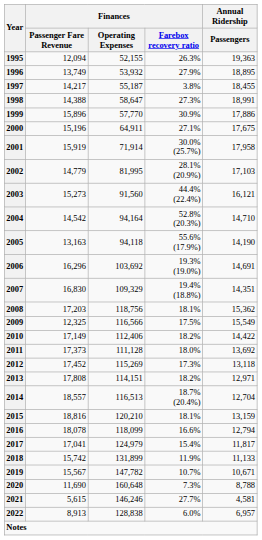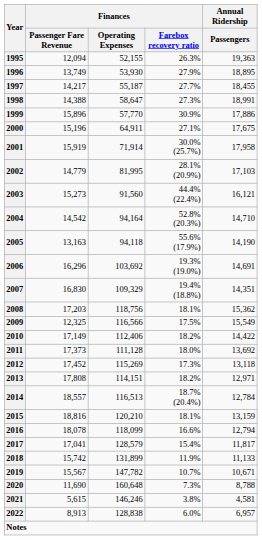 <table class="wikitable mw-collapsible collapsed floatright" style="width:30em; text-align:right; font-size:80%;">
 <tr>
 <th scope="col" rowspan=2>Year</th>
 <th scope="col" colspan=3>Finances</th>
 <th scope="col" colspan=1>Annual Ridership</th>
 </tr>
 <tr>
 <th scope="col">Passenger Fare Revenue</th>
 <th scope="col">Operating Expenses</th>
 <th scope="col"><a href='#'>Farebox recovery ratio</a></th>
 <th scope="col">Passengers</th>
 </tr>
 <tr>
 <th scope="row">1995</th>
 <td>12,094</td>
 <td>52,155</td>
 <td>26.3%</td>
 <td>19,363</td>
 </tr>
 <tr>
 <th scope="row">1996</th>
 <td>13,749</td>
-<td>53,932</td>
+<td>53,930</td>
 <td>27.9%</td>
 <td>18,895</td>
 </tr>
 <tr>
 <th scope="row">1997</th>
 <td>14,217</td>
 <td>55,187</td>
-<td>3.8%</td>
+<td>27.7%</td>
 <td>18,455</td>
 </tr>
 <tr>
 <th scope="row">1998</th>
 <td>14,388</td>
 <td>58,647</td>
 <td>27.3%</td>
 <td>18,991</td>
 </tr>
 <tr>
 <th scope="row">1999</th>
 <td>15,896</td>
 <td>57,770</td>
 <td>30.9%</td>
 <td>17,886</td>
 </tr>
 <tr>
 <th scope="row">2000</th>
 <td>15,196</td>
 <td>64,911</td>
 <td>27.1%</td>
 <td>17,675</td>
 </tr>
 <tr>
 <th scope="row">2001</th>
 <td>15,919</td>
 <td>71,914</td>
 <td>30.0%<br>(25.7%)</td>
 <td>17,958</td>
 </tr>
 <tr>
 <th scope="row">2002</th>
 <td>14,779</td>
 <td>81,995</td>
 <td>28.1%<br>(20.9%)</td>
 <td>17,103</td>
 </tr>
 <tr>
 <th scope="row">2003</th>
 <td>15,273</td>
 <td>91,560</td>
 <td>44.4%<br>(22.4%)</td>
 <td>16,121</td>
 </tr>
 <tr>
 <th scope="row">2004</th>
 <td>14,542</td>
 <td>94,164</td>
 <td>52.8%<br>(20.3%)</td>
 <td>14,710</td>
 </tr>
 <tr>
 <th scope="row">2005</th>
 <td>13,163</td>
 <td>94,118</td>
 <td>55.6%<br>(17.9%)</td>
 <td>14,190</td>
 </tr>
 <tr>
 <th scope="row">2006</th>
 <td>16,296</td>
 <td>103,692</td>
 <td>19.3%<br>(19.0%)</td>
 <td>14,691</td>
 </tr>
 <tr>
 <th scope="row">2007</th>
 <td>16,830</td>
 <td>109,329</td>
 <td>19.4% <br>(18.8%)</td>
 <td>14,351</td>
 </tr>
 <tr>
 <th scope="row">2008</th>
 <td>17,203</td>
 <td>118,756</td>
 <td>18.1%</td>
 <td>15,362</td>
 </tr>
 <tr>
 <th scope="row">2009</th>
 <td>12,325</td>
 <td>116,566</td>
 <td>17.5%</td>
 <td>15,549</td>
 </tr>
 <tr>
 <th scope="row">2010</th>
 <td>17,149</td>
 <td>112,406</td>
 <td>18.2%</td>
 <td>14,422</td>
 </tr>
 <tr>
 <th scope="row">2011</th>
 <td>17,373</td>
 <td>111,128</td>
 <td>18.0%</td>
 <td>13,692</td>
 </tr>
 <tr>
 <th scope="row">2012</th>
 <td>17,452</td>
 <td>115,269</td>
 <td>17.3%</td>
 <td>13,118</td>
 </tr>
 <tr>
 <th scope="row">2013</th>
 <td>17,808</td>
 <td>114,151</td>
 <td>18.2%</td>
 <td>12,971</td>
 </tr>
 <tr>
 <th scope="row">2014</th>
 <td>18,557</td>
 <td>116,513</td>
 <td>18.7%<br>(20.4%)</td>
-<td>12,704</td>
+<td>12,784</td>
 </tr>
 <tr>
 <th scope="row">2015</th>
 <td>18,816</td>
 <td>120,210</td>
 <td>18.1%</td>
 <td>13,159</td>
 </tr>
 <tr>
 <th scope="row">2016</th>
 <td>18,078</td>
 <td>118,099</td>
 <td>16.6%</td>
 <td>12,794</td>
 </tr>
 <tr>
 <th scope="row">2017</th>
 <td>17,041</td>
-<td>124,979</td>
+<td>128,579</td>
 <td>15.4%</td>
 <td>11,817</td>
 </tr>
 <tr>
 <th scope="row">2018</th>
 <td>15,742</td>
 <td>131,899</td>
 <td>11.9%</td>
 <td>11,133</td>
 </tr>
 <tr>
 <th scope="row">2019</th>
 <td>15,567</td>
 <td>147,782</td>
 <td>10.7%</td>
 <td>10,671</td>
 </tr>
 <tr>
 <th scope="row">2020</th>
 <td>11,690</td>
 <td>160,648</td>
 <td>7.3%</td>
 <td>8,788</td>
 </tr>
 <tr>
 <th scope="row">2021</th>
 <td>5,615</td>
 <td>146,246</td>
-<td>27.7%</td>
+<td>3.8%</td>
 <td>4,581</td>
 </tr>
 <tr>
 <th scope="row">2022</th>
 <td>8,913</td>
 <td>128,838</td>
 <td>6.0%</td>
 <td>6,957</td>
 </tr>
 <tr>
 <td colspan=6 style="text-align:left;"><strong>Notes</strong><br></td>
 </tr>
 </table>
